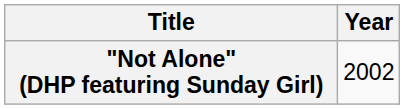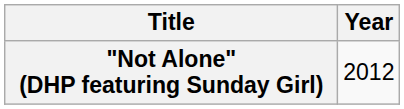 <table class="wikitable plainrowheaders" style="text-align:center;">
 <tr>
 <th scope="col" style="width:14em;">Title</th>
 <th scope="col">Year</th>
 </tr>
 <tr>
 <th scope="row">"Not Alone"<br><span>(DHP featuring Sunday Girl)</span></th>
-<td>2002</td>
+<td>2012</td>
 </tr>
 </table>
